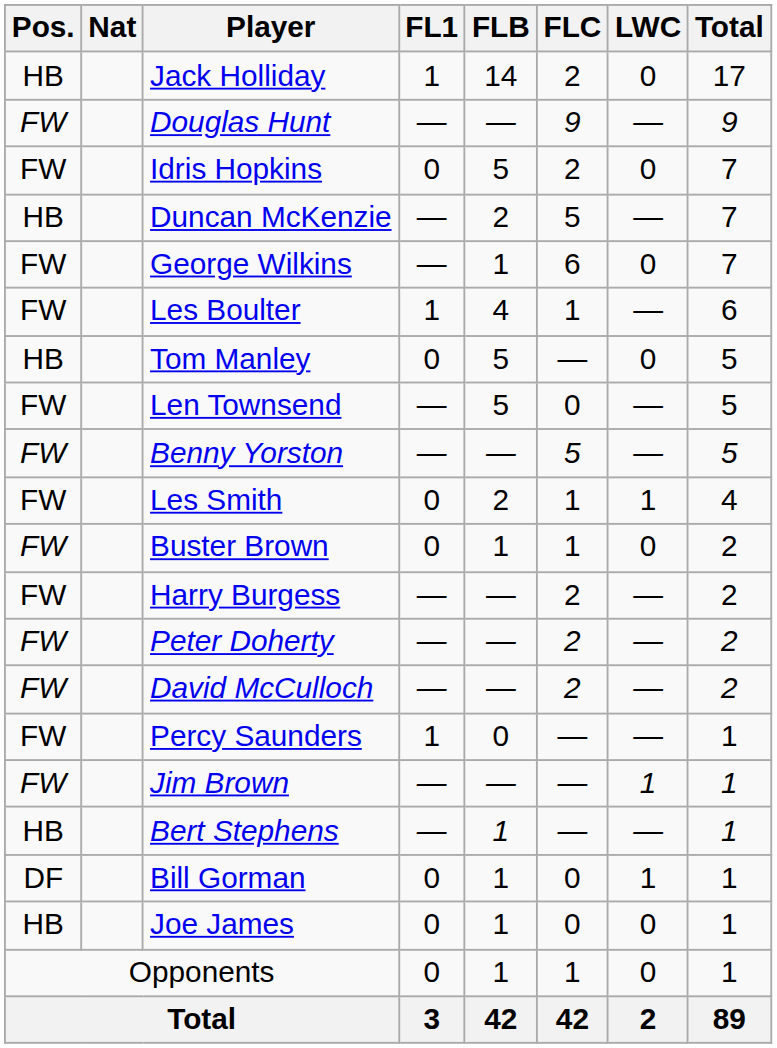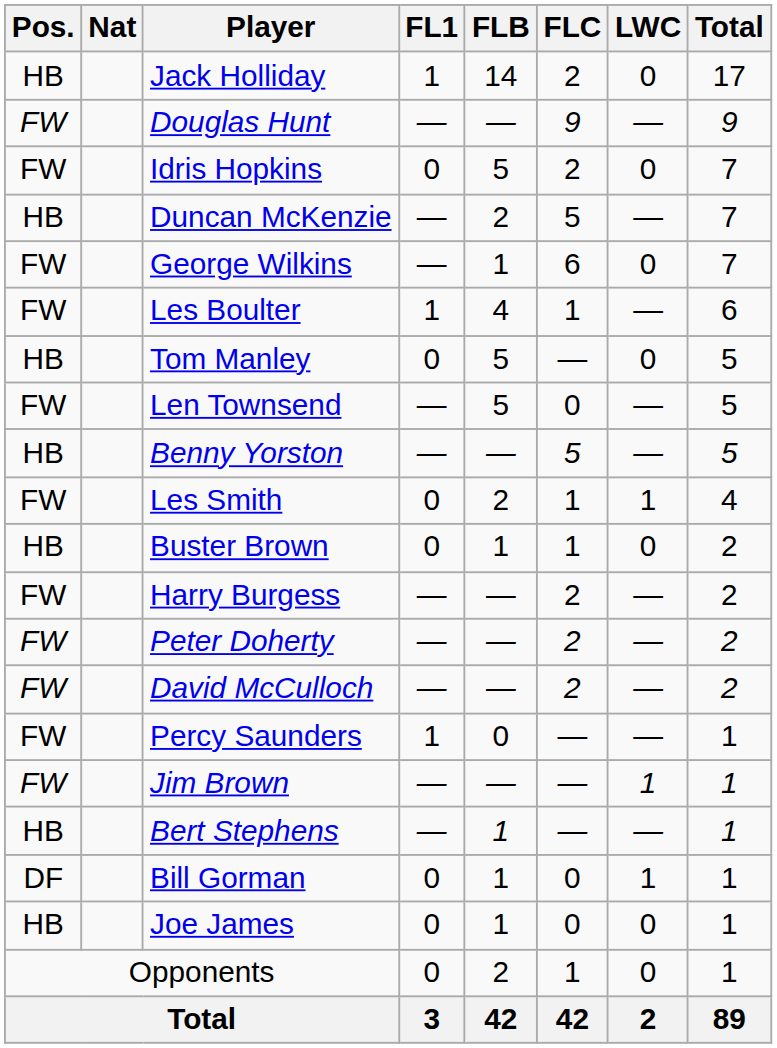 <table class="wikitable"  style="text-align:center; border:1px #aaa solid;">
 <tr>
 <th>Pos.</th>
 <th>Nat</th>
 <th>Player</th>
 <th>FL1</th>
 <th>FLB</th>
 <th>FLC</th>
 <th>LWC</th>
 <th>Total</th>
 </tr>
 <tr>
 <td>HB</td>
 <td></td>
 <td style="text-align:left;"><a href='#'>Jack Holliday</a></td>
 <td>1</td>
 <td>14</td>
 <td>2</td>
 <td>0</td>
 <td>17</td>
 </tr>
 <tr>
 <td><em>FW</em></td>
 <td><em></em></td>
 <td style="text-align:left;"><em><a href='#'>Douglas Hunt</a></em></td>
 <td><em>—</em></td>
 <td><em>—</em></td>
 <td><em>9</em></td>
 <td><em>—</em></td>
 <td><em>9</em></td>
 </tr>
 <tr>
 <td>FW</td>
 <td></td>
 <td style="text-align:left;"><a href='#'>Idris Hopkins</a></td>
 <td>0</td>
 <td>5</td>
 <td>2</td>
 <td>0</td>
 <td>7</td>
 </tr>
 <tr>
 <td>HB</td>
 <td></td>
 <td style="text-align:left;"><a href='#'>Duncan McKenzie</a></td>
 <td>—</td>
 <td>2</td>
 <td>5</td>
 <td>—</td>
 <td>7</td>
 </tr>
 <tr>
 <td>FW</td>
 <td></td>
 <td style="text-align:left;"><a href='#'>George Wilkins</a></td>
 <td>—</td>
 <td>1</td>
 <td>6</td>
 <td>0</td>
 <td>7</td>
 </tr>
 <tr>
 <td>FW</td>
 <td></td>
 <td style="text-align:left;"><a href='#'>Les Boulter</a></td>
 <td>1</td>
 <td>4</td>
 <td>1</td>
 <td>—</td>
 <td>6</td>
 </tr>
 <tr>
 <td>HB</td>
 <td></td>
 <td style="text-align:left;"><a href='#'>Tom Manley</a></td>
 <td>0</td>
 <td>5</td>
 <td>—</td>
 <td>0</td>
 <td>5</td>
 </tr>
 <tr>
 <td>FW</td>
 <td></td>
 <td style="text-align:left;"><a href='#'>Len Townsend</a></td>
 <td>—</td>
 <td>5</td>
 <td>0</td>
 <td>—</td>
 <td>5</td>
 </tr>
 <tr>
-<td><em>FW</em></td>
+<td>HB</td>
 <td><em></em></td>
 <td style="text-align:left;"><em><a href='#'>Benny Yorston</a></em></td>
 <td><em>—</em></td>
 <td><em>—</em></td>
 <td><em>5</em></td>
 <td><em>—</em></td>
 <td><em>5</em></td>
 </tr>
 <tr>
 <td>FW</td>
 <td></td>
 <td style="text-align:left;"><a href='#'>Les Smith</a></td>
 <td>0</td>
 <td>2</td>
 <td>1</td>
 <td>1</td>
 <td>4</td>
 </tr>
 <tr>
-<td><em>FW</em></td>
+<td>HB</td>
 <td></td>
 <td style="text-align:left;"><a href='#'>Buster Brown</a></td>
 <td>0</td>
 <td>1</td>
 <td>1</td>
 <td>0</td>
 <td>2</td>
 </tr>
 <tr>
 <td>FW</td>
 <td></td>
 <td style="text-align:left;"><a href='#'>Harry Burgess</a></td>
 <td>—</td>
 <td>—</td>
 <td>2</td>
 <td>—</td>
 <td>2</td>
 </tr>
 <tr>
 <td><em>FW</em></td>
 <td><em></em></td>
 <td style="text-align:left;"><a href='#'><em>Peter Doherty</em></a></td>
 <td><em>—</em></td>
 <td><em>—</em></td>
 <td><em>2</em></td>
 <td><em>—</em></td>
 <td><em>2</em></td>
 </tr>
 <tr>
 <td><em>FW</em></td>
 <td><em></em></td>
 <td style="text-align:left;"><em><a href='#'>David McCulloch</a></em></td>
 <td><em>—</em></td>
 <td><em>—</em></td>
 <td><em>2</em></td>
 <td><em>—</em></td>
 <td><em>2</em></td>
 </tr>
 <tr>
 <td>FW</td>
 <td></td>
 <td style="text-align:left;"><a href='#'>Percy Saunders</a></td>
 <td>1</td>
 <td>0</td>
 <td>—</td>
 <td>—</td>
 <td>1</td>
 </tr>
 <tr>
 <td><em>FW</em></td>
 <td><em></em></td>
 <td style="text-align:left;"><a href='#'><em>Jim Brown</em></a></td>
 <td><em>—</em></td>
 <td><em>—</em></td>
 <td><em>—</em></td>
 <td><em>1</em></td>
 <td><em>1</em></td>
 </tr>
 <tr>
 <td>HB</td>
 <td><em></em></td>
 <td style="text-align:left;"><em><a href='#'>Bert Stephens</a></em></td>
 <td><em>—</em></td>
 <td><em>1</em></td>
 <td><em>—</em></td>
 <td><em>—</em></td>
 <td><em>1</em></td>
 </tr>
 <tr>
 <td>DF</td>
 <td></td>
 <td style="text-align:left;"><a href='#'>Bill Gorman</a></td>
 <td>0</td>
 <td>1</td>
 <td>0</td>
 <td>1</td>
 <td>1</td>
 </tr>
 <tr>
 <td>HB</td>
 <td></td>
 <td style="text-align:left;"><a href='#'>Joe James</a></td>
 <td>0</td>
 <td>1</td>
 <td>0</td>
 <td>0</td>
 <td>1</td>
 </tr>
 <tr>
 <td colspan="3">Opponents</td>
 <td>0</td>
-<td>1</td>
+<td>2</td>
 <td>1</td>
 <td>0</td>
 <td>1</td>
 </tr>
 <tr>
 <th colspan="3">Total</th>
 <th>3</th>
 <th>42</th>
 <th>42</th>
 <th>2</th>
 <th>89</th>
 </tr>
 </table>
